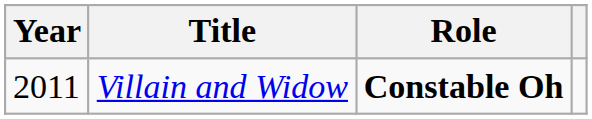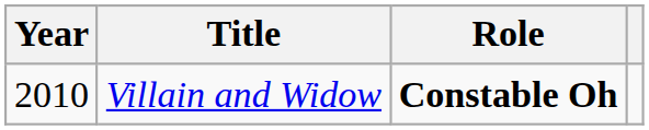 <table class="wikitable sortable plainrowheaders">
 <tr>
 <th scope="col">Year</th>
 <th scope="col">Title</th>
 <th scope="col">Role</th>
 <th scope="col" class="unsortable"></th>
 </tr>
 <tr>
-<td>2011</td>
+<td>2010</td>
 <td><em><a href='#'>Villain and Widow</a></em></td>
 <td><strong>Constable Oh</strong></td>
 <td></td>
 </tr>
 </table>
